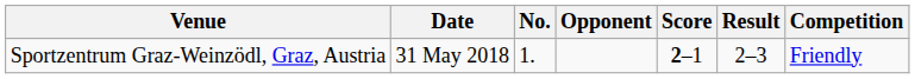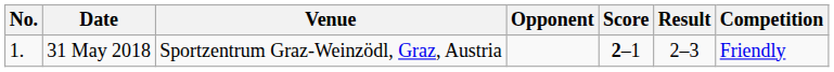 <table class="wikitable" style="font-size:100%;">
 <tr>
+<th>No.</th>
+<th>Date</th>
 <th>Venue</th>
-<th>Date</th>
-<th>No.</th>
 <th>Opponent</th>
 <th>Score</th>
 <th>Result</th>
 <th>Competition</th>
 </tr>
 <tr>
+<td>1.</td>
+<td>31 May 2018</td>
 <td>Sportzentrum Graz-Weinzödl, <a href='#'>Graz</a>, Austria</td>
-<td>31 May 2018</td>
-<td>1.</td>
 <td></td>
 <td align=center><strong>2</strong>–1</td>
 <td align=center>2–3</td>
 <td><a href='#'>Friendly</a></td>
 </tr>
 </table>
